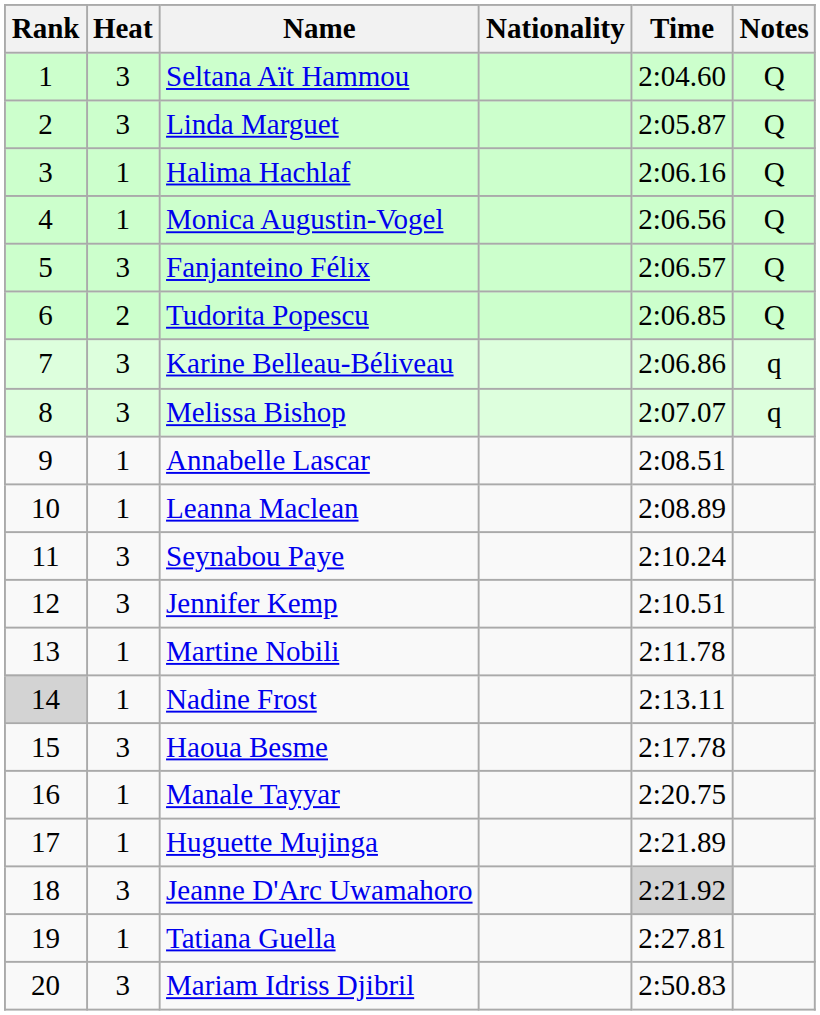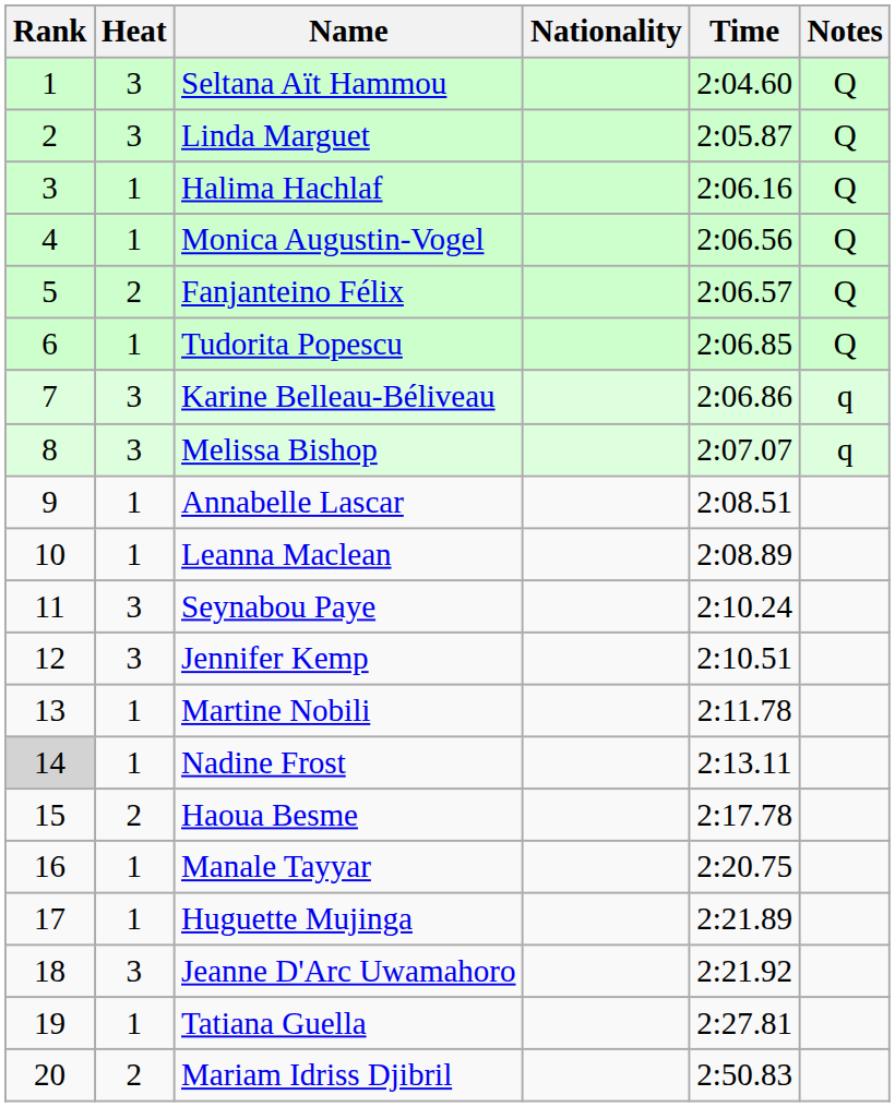 <table class="wikitable sortable" style="text-align:center; font-size:95%">
 <tr>
 <th>Rank</th>
 <th>Heat</th>
 <th>Name</th>
 <th>Nationality</th>
 <th>Time</th>
 <th>Notes</th>
 </tr>
 <tr bgcolor=ccffcc>
 <td>1</td>
 <td>3</td>
 <td align=left><a href='#'>Seltana Aït Hammou</a></td>
 <td align=left></td>
 <td>2:04.60</td>
 <td>Q</td>
 </tr>
 <tr bgcolor=ccffcc>
 <td>2</td>
 <td>3</td>
 <td align=left><a href='#'>Linda Marguet</a></td>
 <td align=left></td>
 <td>2:05.87</td>
 <td>Q</td>
 </tr>
 <tr bgcolor=ccffcc>
 <td>3</td>
 <td>1</td>
 <td align=left><a href='#'>Halima Hachlaf</a></td>
 <td align=left></td>
 <td>2:06.16</td>
 <td>Q</td>
 </tr>
 <tr bgcolor=ccffcc>
 <td>4</td>
 <td>1</td>
 <td align=left><a href='#'>Monica Augustin-Vogel</a></td>
 <td align=left></td>
 <td>2:06.56</td>
 <td>Q</td>
 </tr>
 <tr bgcolor=ccffcc>
 <td>5</td>
-<td>3</td>
+<td>2</td>
 <td align=left><a href='#'>Fanjanteino Félix</a></td>
 <td align=left></td>
 <td>2:06.57</td>
 <td>Q</td>
 </tr>
 <tr bgcolor=ccffcc>
 <td>6</td>
-<td>2</td>
+<td>1</td>
 <td align=left><a href='#'>Tudorita Popescu</a></td>
 <td align=left></td>
 <td>2:06.85</td>
 <td>Q</td>
 </tr>
 <tr bgcolor=ddffdd>
 <td>7</td>
 <td>3</td>
 <td align=left><a href='#'>Karine Belleau-Béliveau</a></td>
 <td align=left></td>
 <td>2:06.86</td>
 <td>q</td>
 </tr>
 <tr bgcolor=ddffdd>
 <td>8</td>
 <td>3</td>
 <td align=left><a href='#'>Melissa Bishop</a></td>
 <td align=left></td>
 <td>2:07.07</td>
 <td>q</td>
 </tr>
 <tr>
 <td>9</td>
 <td>1</td>
 <td align=left><a href='#'>Annabelle Lascar</a></td>
 <td align=left></td>
 <td>2:08.51</td>
 <td></td>
 </tr>
 <tr>
 <td>10</td>
 <td>1</td>
 <td align=left><a href='#'>Leanna Maclean</a></td>
 <td align=left></td>
 <td>2:08.89</td>
 <td></td>
 </tr>
 <tr>
 <td>11</td>
 <td>3</td>
 <td align=left><a href='#'>Seynabou Paye</a></td>
 <td align=left></td>
 <td>2:10.24</td>
 <td></td>
 </tr>
 <tr>
 <td>12</td>
 <td>3</td>
 <td align=left><a href='#'>Jennifer Kemp</a></td>
 <td align=left></td>
 <td>2:10.51</td>
 <td></td>
 </tr>
 <tr>
 <td>13</td>
 <td>1</td>
 <td align=left><a href='#'>Martine Nobili</a></td>
 <td align=left></td>
 <td>2:11.78</td>
 <td></td>
 </tr>
 <tr>
 <td style="background: lightgrey;">14</td>
 <td>1</td>
 <td align=left><a href='#'>Nadine Frost</a></td>
 <td align=left></td>
 <td>2:13.11</td>
 <td></td>
 </tr>
 <tr>
 <td>15</td>
-<td>3</td>
+<td>2</td>
 <td align=left><a href='#'>Haoua Besme</a></td>
 <td align=left></td>
 <td>2:17.78</td>
 <td></td>
 </tr>
 <tr>
 <td>16</td>
 <td>1</td>
 <td align=left><a href='#'>Manale Tayyar</a></td>
 <td align=left></td>
 <td>2:20.75</td>
 <td></td>
 </tr>
 <tr>
 <td>17</td>
 <td>1</td>
 <td align=left><a href='#'>Huguette Mujinga</a></td>
 <td align=left></td>
 <td>2:21.89</td>
 <td></td>
 </tr>
 <tr>
 <td>18</td>
 <td>3</td>
 <td align=left><a href='#'>Jeanne D'Arc Uwamahoro</a></td>
 <td align=left></td>
-<td style="background: lightgrey;">2:21.92</td>
+<td>2:21.92</td>
 <td></td>
 </tr>
 <tr>
 <td>19</td>
 <td>1</td>
 <td align=left><a href='#'>Tatiana Guella</a></td>
 <td align=left></td>
 <td>2:27.81</td>
 <td></td>
 </tr>
 <tr>
 <td>20</td>
-<td>3</td>
+<td>2</td>
 <td align=left><a href='#'>Mariam Idriss Djibril</a></td>
 <td align=left></td>
 <td>2:50.83</td>
 <td></td>
 </tr>
 </table>
